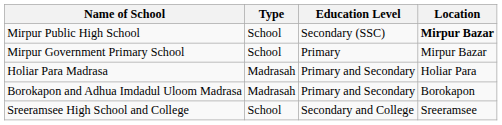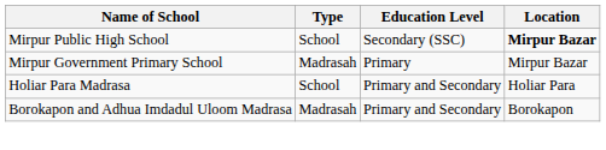 <table class="wikitable">
 <tr>
 <th>Name of School</th>
 <th>Type</th>
 <th>Education Level</th>
 <th>Location</th>
 </tr>
 <tr United Technical College, Mirpur Shah Market>
 <td>Mirpur Public High School</td>
 <td>School</td>
 <td>Secondary (SSC)</td>
 <td><strong>Mirpur Bazar</strong></td>
 </tr>
 <tr>
 <td>Mirpur Government Primary School</td>
-<td>School</td>
+<td>Madrasah</td>
 <td>Primary</td>
 <td>Mirpur Bazar</td>
 </tr>
 <tr>
 <td>Holiar Para Madrasa</td>
-<td>Madrasah</td>
+<td>School</td>
 <td>Primary and Secondary</td>
 <td>Holiar Para</td>
 </tr>
 <tr>
 <td>Borokapon and Adhua Imdadul Uloom Madrasa</td>
 <td>Madrasah</td>
 <td>Primary and Secondary</td>
 <td>Borokapon</td>
 </tr>
-<tr Mirpur United Technical College, Shah Market>
-<td>Sreeramsee High School and College  </td>
-<td>School</td>
-<td>Secondary and College</td>
-<td>Sreeramsee</td>
-</tr>
 </table>
